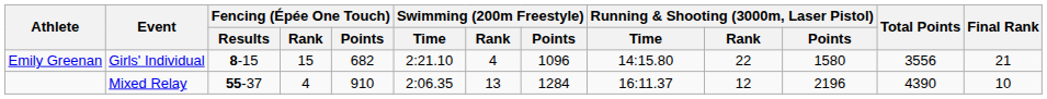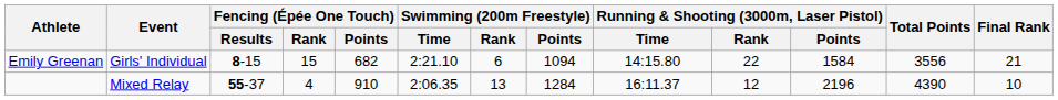 <table class="wikitable" border="1" style="font-size:90%">
 <tr>
 <th rowspan=2>Athlete</th>
 <th rowspan=2>Event</th>
 <th colspan=3>Fencing (Épée One Touch)</th>
 <th colspan=3>Swimming (200m Freestyle)</th>
 <th colspan=3>Running & Shooting (3000m, Laser Pistol)</th>
 <th rowspan=2>Total Points</th>
 <th rowspan=2>Final Rank</th>
 </tr>
 <tr>
 <th>Results</th>
 <th>Rank</th>
 <th>Points</th>
 <th>Time</th>
 <th>Rank</th>
 <th>Points</th>
 <th>Time</th>
 <th>Rank</th>
 <th>Points</th>
 </tr>
 <tr>
 <td><a href='#'>Emily Greenan</a></td>
 <td><a href='#'>Girls' Individual</a></td>
 <td align=center><strong>8</strong>-15</td>
 <td align=center>15</td>
 <td align=center>682</td>
 <td align=center>2:21.10</td>
-<td align=center>4</td>
-<td align=center>1096</td>
+<td align=center>6</td>
+<td align=center>1094</td>
 <td align=center>14:15.80</td>
 <td align=center>22</td>
-<td align=center>1580</td>
+<td align=center>1584</td>
 <td align=center>3556</td>
 <td align=center>21</td>
 </tr>
 <tr>
 <td><br></td>
 <td><a href='#'>Mixed Relay</a></td>
 <td align=center><strong>55</strong>-37</td>
 <td align=center>4</td>
 <td align=center>910</td>
 <td align=center>2:06.35</td>
 <td align=center>13</td>
 <td align=center>1284</td>
 <td align=center>16:11.37</td>
 <td align=center>12</td>
 <td align=center>2196</td>
 <td align=center>4390</td>
 <td align=center>10</td>
 </tr>
 </table>
